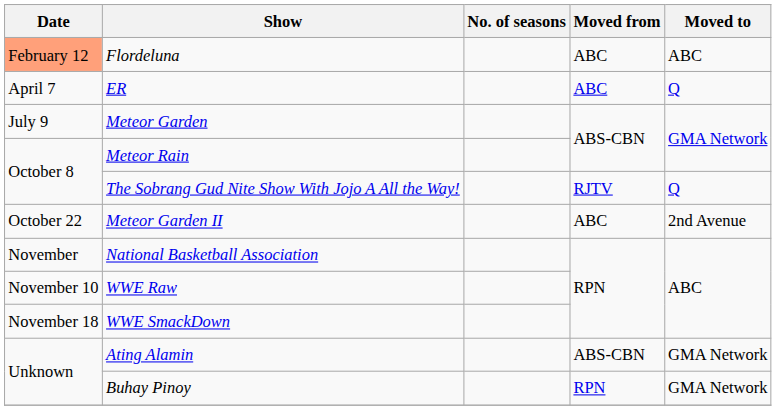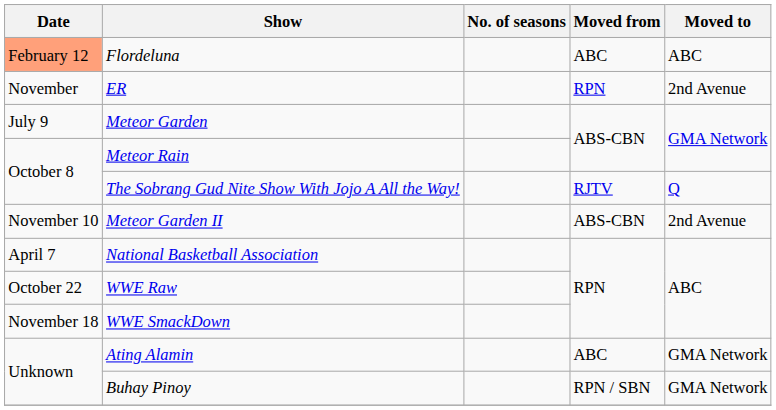 <table class="wikitable" style="text-align:left; line-height:25px; width:auto;">
 <tr>
 <th>Date</th>
 <th>Show</th>
 <th>No. of seasons</th>
 <th>Moved from</th>
 <th>Moved to</th>
 </tr>
 <tr>
 <td style="background: lightsalmon;">February 12</td>
 <td><em>Flordeluna</em></td>
 <td></td>
 <td>ABC</td>
 <td>ABC</td>
 </tr>
 <tr>
-<td>April 7</td>
+<td>November</td>
 <td><em><a href='#'>ER</a></em></td>
 <td></td>
-<td><a href='#'>ABC</a></td>
-<td><a href='#'>Q</a></td>
+<td><a href='#'>RPN</a></td>
+<td>2nd Avenue</td>
 </tr>
 <tr>
 <td>July 9</td>
 <td><em><a href='#'>Meteor Garden</a></em></td>
 <td></td>
 <td rowspan="2">ABS-CBN</td>
 <td rowspan="2"><a href='#'>GMA Network</a></td>
 </tr>
 <tr>
 <td rowspan="2">October 8</td>
 <td><em><a href='#'>Meteor Rain</a></em></td>
 <td></td>
 </tr>
 <tr>
 <td><em><a href='#'>The Sobrang Gud Nite Show With Jojo A All the Way!</a></em></td>
 <td></td>
 <td><a href='#'>RJTV</a></td>
 <td><a href='#'>Q</a></td>
 </tr>
 <tr>
-<td>October 22</td>
+<td>November 10</td>
 <td><em><a href='#'>Meteor Garden II</a></em></td>
 <td></td>
-<td>ABC</td>
+<td>ABS-CBN</td>
 <td>2nd Avenue</td>
 </tr>
 <tr>
-<td>November</td>
+<td>April 7</td>
 <td><em><a href='#'>National Basketball Association</a></em></td>
 <td></td>
 <td rowspan="3">RPN</td>
 <td rowspan="3">ABC</td>
 </tr>
 <tr>
-<td>November 10</td>
+<td>October 22</td>
 <td><em><a href='#'>WWE Raw</a></em></td>
 <td></td>
 </tr>
 <tr>
 <td>November 18</td>
 <td><em><a href='#'>WWE SmackDown</a></em></td>
 <td></td>
 </tr>
 <tr>
 <td rowspan="2">Unknown</td>
 <td><em><a href='#'>Ating Alamin</a></em></td>
 <td></td>
-<td>ABS-CBN</td>
+<td>ABC</td>
 <td>GMA Network</td>
 </tr>
 <tr>
 <td><em>Buhay Pinoy</em></td>
 <td></td>
-<td><a href='#'>RPN</a></td>
+<td>RPN / SBN</td>
 <td>GMA Network</td>
 </tr>
 <tr>
 </tr>
 </table>
